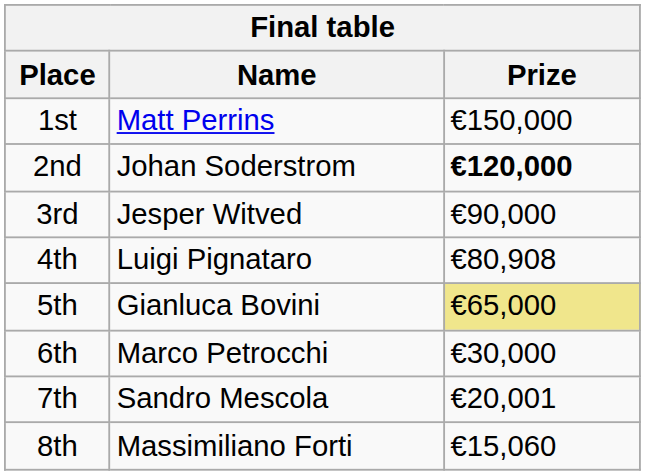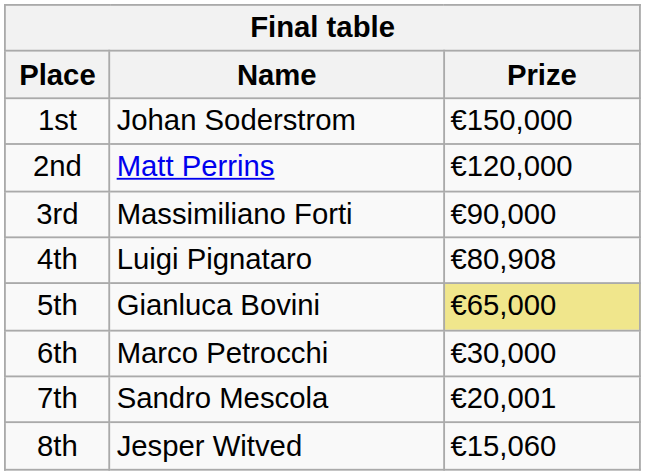 <table class="wikitable">
 <tr>
 <th colspan="3">Final table</th>
 </tr>
 <tr>
 <th style="width:50px;">Place</th>
 <th style="width:175px;">Name</th>
 <th style="width:100px;">Prize</th>
 </tr>
 <tr>
 <td style="text-align:center;">1st</td>
-<td> <a href='#'>Matt Perrins</a></td>
+<td> Johan Soderstrom</td>
 <td>€150,000</td>
 </tr>
 <tr>
 <td style="text-align:center;">2nd</td>
-<td> Johan Soderstrom</td>
-<td><strong>€120,000</strong></td>
+<td> <a href='#'>Matt Perrins</a></td>
+<td>€120,000</td>
 </tr>
 <tr>
 <td style="text-align:center;">3rd</td>
-<td> Jesper Witved</td>
+<td> Massimiliano Forti</td>
 <td>€90,000</td>
 </tr>
 <tr>
 <td style="text-align:center;">4th</td>
 <td> Luigi Pignataro</td>
 <td>€80,908</td>
 </tr>
 <tr>
 <td style="text-align:center;">5th</td>
 <td> Gianluca Bovini</td>
 <td style="background: khaki;">€65,000</td>
 </tr>
 <tr>
 <td style="text-align:center;">6th</td>
 <td> Marco Petrocchi</td>
 <td>€30,000</td>
 </tr>
 <tr>
 <td style="text-align:center;">7th</td>
 <td> Sandro Mescola</td>
 <td>€20,001</td>
 </tr>
 <tr>
 <td style="text-align:center;">8th</td>
-<td> Massimiliano Forti</td>
+<td> Jesper Witved</td>
 <td>€15,060</td>
 </tr>
 </table>
